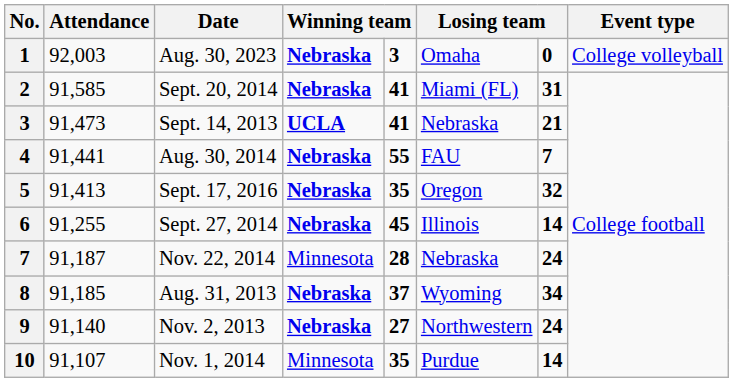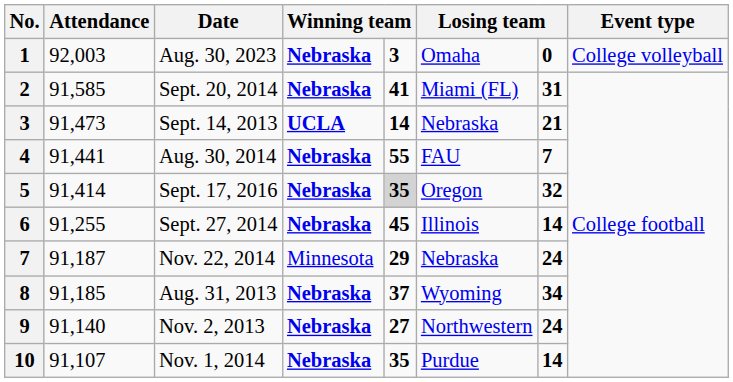 <table class="wikitable" style="font-size: 95%">
 <tr>
 <th>No.</th>
 <th>Attendance</th>
 <th>Date</th>
 <th colspan=2>Winning team</th>
 <th colspan=2>Losing team</th>
 <th>Event type</th>
 </tr>
 <tr>
 <th>1</th>
 <td>92,003</td>
 <td>Aug. 30, 2023</td>
 <td><strong> <a href='#'>Nebraska</a></strong></td>
 <td><strong>3</strong></td>
 <td><a href='#'>Omaha</a></td>
 <td><strong>0</strong></td>
 <td><a href='#'>College volleyball</a></td>
 </tr>
 <tr>
 <th>2</th>
 <td>91,585</td>
 <td>Sept. 20, 2014</td>
 <td><strong> <a href='#'>Nebraska</a></strong></td>
 <td><strong>41</strong></td>
 <td><a href='#'>Miami (FL)</a></td>
 <td><strong>31</strong></td>
 <td rowspan=9><a href='#'>College football</a></td>
 </tr>
 <tr>
 <th>3</th>
 <td>91,473</td>
 <td>Sept. 14, 2013</td>
 <td><strong> <a href='#'>UCLA</a></strong></td>
-<td><strong>41</strong></td>
+<td><strong>14</strong></td>
 <td> <a href='#'>Nebraska</a></td>
 <td><strong>21</strong></td>
 </tr>
 <tr>
 <th>4</th>
 <td>91,441</td>
 <td>Aug. 30, 2014</td>
 <td><strong> <a href='#'>Nebraska</a></strong></td>
 <td><strong>55</strong></td>
 <td><a href='#'>FAU</a></td>
 <td><strong>7</strong></td>
 </tr>
 <tr>
 <th>5</th>
-<td>91,413</td>
+<td>91,414</td>
 <td>Sept. 17, 2016</td>
 <td><strong><a href='#'>Nebraska</a></strong></td>
-<td><strong>35</strong></td>
+<td style="background: lightgrey;"><strong>35</strong></td>
 <td> <a href='#'>Oregon</a></td>
 <td><strong>32</strong></td>
 </tr>
 <tr>
 <th>6</th>
 <td>91,255</td>
 <td>Sept. 27, 2014</td>
 <td><strong> <a href='#'>Nebraska</a></strong></td>
 <td><strong>45</strong></td>
 <td><a href='#'>Illinois</a></td>
 <td><strong>14</strong></td>
 </tr>
 <tr>
 <th>7</th>
 <td>91,187</td>
 <td>Nov. 22, 2014</td>
 <td><strong><a href='#'></strong>Minnesota<strong></a></strong></td>
-<td><strong>28</strong></td>
+<td><strong>29</strong></td>
 <td> <a href='#'>Nebraska</a></td>
 <td><strong>24</strong></td>
 </tr>
 <tr>
 <th>8</th>
 <td>91,185</td>
 <td>Aug. 31, 2013</td>
 <td><strong> <a href='#'>Nebraska</a></strong></td>
 <td><strong>37</strong></td>
 <td><a href='#'>Wyoming</a></td>
 <td><strong>34</strong></td>
 </tr>
 <tr>
 <th>9</th>
 <td>91,140</td>
 <td>Nov. 2, 2013</td>
 <td><strong><a href='#'>Nebraska</a></strong></td>
 <td><strong>27</strong></td>
 <td><a href='#'>Northwestern</a></td>
 <td><strong>24</strong></td>
 </tr>
 <tr>
 <th>10</th>
 <td>91,107</td>
 <td>Nov. 1, 2014</td>
-<td><strong><a href='#'></strong>Minnesota<strong></a></strong></td>
+<td><strong> <a href='#'>Nebraska</a></strong></td>
 <td><strong>35</strong></td>
 <td><a href='#'>Purdue</a></td>
 <td><strong>14</strong></td>
 </tr>
 </table>
